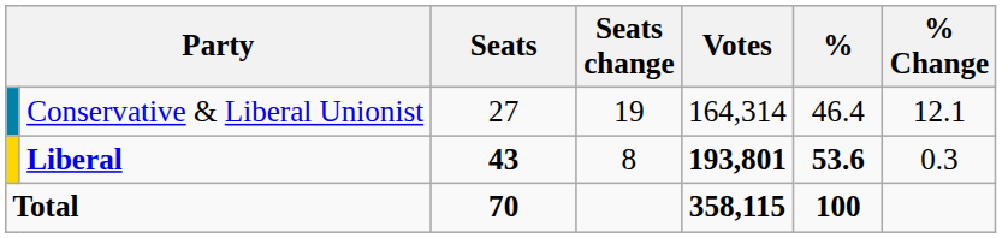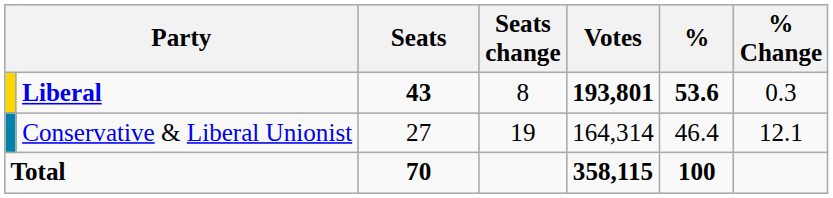 <table class="wikitable sortable">
 <tr>
 <th style="width:100px" colspan=2>Party</th>
 <th style="width:70px;">Seats</th>
 <th style="width:40px;">Seats change</th>
 <th style="width:40px;">Votes</th>
 <th style="width:40px;">%</th>
 <th style="width:40px;">% Change</th>
+</tr>
+<tr>
+<td bgcolor="#FFD700"></td>
+<td><strong><a href='#'>Liberal</a></strong></td>
+<td align=center><strong>43</strong></td>
+<td align=center> 8</td>
+<td align=center><strong>193,801</strong></td>
+<td align=center><strong>53.6</strong></td>
+<td align=center> 0.3</td>
 </tr>
 <tr>
 <td bgcolor="#0281AA"></td>
 <td><a href='#'>Conservative</a> & <a href='#'>Liberal Unionist</a></td>
 <td align=center>27</td>
 <td align=center> 19</td>
 <td align=center>164,314</td>
 <td align=center>46.4</td>
 <td align=center> 12.1</td>
 </tr>
 <tr>
-<td bgcolor="#FFD700"></td>
-<td><strong><a href='#'>Liberal</a></strong></td>
-<td align=center><strong>43</strong></td>
-<td align=center> 8</td>
-<td align=center><strong>193,801</strong></td>
-<td align=center><strong>53.6</strong></td>
-<td align=center> 0.3</td>
-</tr>
-<tr>
 <td colspan=2><strong>Total</strong></td>
 <td align=center><strong>70</strong></td>
 <td align=center></td>
 <td align=center><strong>358,115</strong></td>
 <td align=center><strong>100</strong></td>
 <td align=center></td>
 </tr>
 </table>
